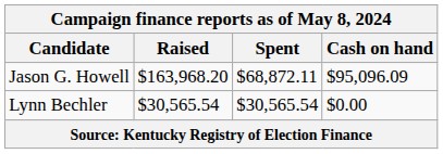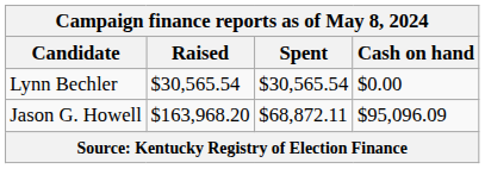 <table class="wikitable sortable">
 <tr>
 <th colspan=4>Campaign finance reports as of May 8, 2024</th>
 </tr>
 <tr style="text-align:center;">
 <th>Candidate</th>
 <th>Raised</th>
 <th>Spent</th>
 <th>Cash on hand</th>
 </tr>
 <tr>
+<td>Lynn Bechler</td>
+<td>$30,565.54</td>
+<td>$30,565.54</td>
+<td>$0.00</td>
+</tr>
+<tr>
 <td>Jason G. Howell</td>
 <td>$163,968.20</td>
 <td>$68,872.11</td>
 <td>$95,096.09</td>
 </tr>
 <tr>
-<td>Lynn Bechler</td>
-<td>$30,565.54</td>
-<td>$30,565.54</td>
-<td>$0.00</td>
-</tr>
-<tr>
 <th colspan="4"><small>Source: Kentucky Registry of Election Finance</small></th>
 </tr>
 </table>
